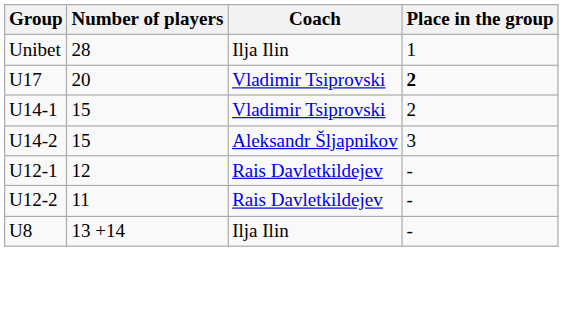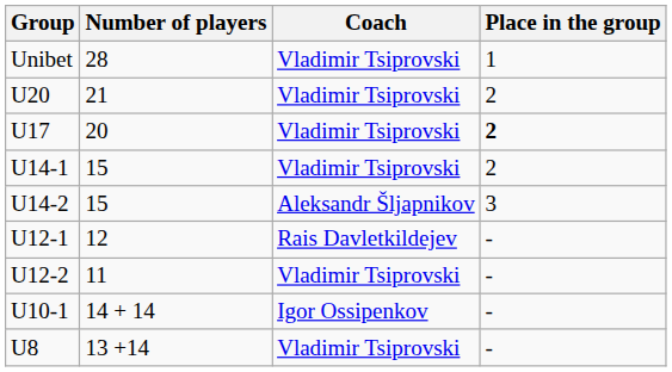 <table class="wikitable">
 <tr>
 <th>Group</th>
 <th>Number of players</th>
 <th>Coach</th>
 <th>Place in the group</th>
 </tr>
 <tr>
 <td>Unibet</td>
 <td>28</td>
-<td>Ilja Ilin</td>
+<td><a href='#'>Vladimir Tsiprovski</a></td>
 <td>1</td>
+</tr>
+<tr>
+<td>U20</td>
+<td>21</td>
+<td><a href='#'>Vladimir Tsiprovski</a></td>
+<td>2</td>
 </tr>
 <tr>
 <td>U17</td>
 <td>20</td>
 <td><a href='#'>Vladimir Tsiprovski</a></td>
 <td><strong>2</strong></td>
 </tr>
 <tr>
 <td>U14-1</td>
 <td>15</td>
 <td><a href='#'>Vladimir Tsiprovski</a></td>
 <td>2</td>
 </tr>
 <tr>
 <td>U14-2</td>
 <td>15</td>
 <td><a href='#'>Aleksandr Šljapnikov</a></td>
 <td>3</td>
 </tr>
 <tr>
 <td>U12-1</td>
 <td>12</td>
 <td><a href='#'>Rais Davletkildejev</a></td>
 <td>-</td>
 </tr>
 <tr>
 <td>U12-2</td>
 <td>11</td>
-<td><a href='#'>Rais Davletkildejev</a></td>
+<td><a href='#'>Vladimir Tsiprovski</a></td>
+<td>-</td>
+</tr>
+<tr>
+<td>U10-1</td>
+<td>14 + 14</td>
+<td><a href='#'>Igor Ossipenkov</a></td>
 <td>-</td>
 </tr>
 <tr>
 <td>U8</td>
 <td>13 +14</td>
-<td>Ilja Ilin</td>
+<td><a href='#'>Vladimir Tsiprovski</a></td>
 <td>-</td>
 </tr>
 </table>
